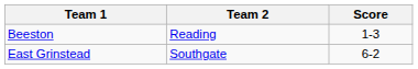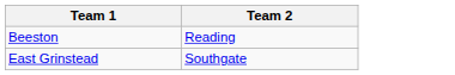 <table class="wikitable" style="font-size: 100%">
 <tr>
 <th width=200>Team 1</th>
 <th width=200>Team 2</th>
-<th width=100>Score</th>
 </tr>
 <tr>
 <td><a href='#'>Beeston</a></td>
 <td><a href='#'>Reading</a></td>
-<td align=center>1-3</td>
 </tr>
 <tr>
 <td><a href='#'>East Grinstead</a></td>
 <td><a href='#'>Southgate</a></td>
-<td align=center>6-2</td>
 </tr>
 </table>
